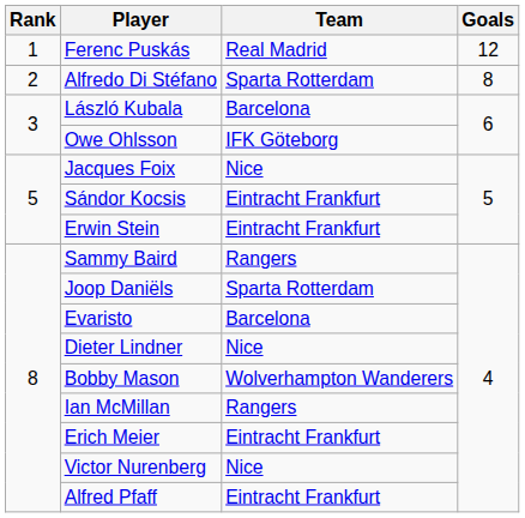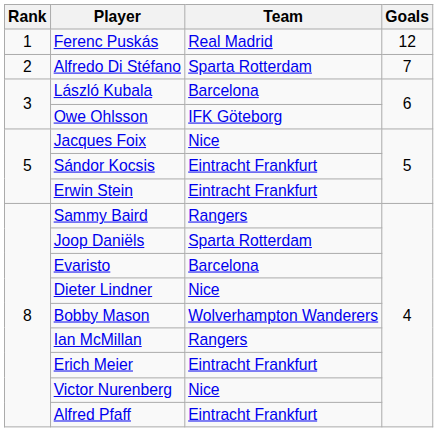 <table class="wikitable" style="text-align:center">
 <tr>
 <th>Rank</th>
 <th>Player</th>
 <th>Team</th>
 <th>Goals</th>
 </tr>
 <tr>
 <td>1</td>
 <td align="left"> <a href='#'>Ferenc Puskás</a></td>
 <td align="left"> <a href='#'>Real Madrid</a></td>
 <td>12</td>
 </tr>
 <tr>
 <td>2</td>
 <td align="left"> <a href='#'>Alfredo Di Stéfano</a></td>
 <td align="left"> <a href='#'>Sparta Rotterdam</a></td>
-<td>8</td>
+<td>7</td>
 </tr>
 <tr>
 <td rowspan="2">3</td>
 <td align="left"> <a href='#'>László Kubala</a></td>
 <td align="left"> <a href='#'>Barcelona</a></td>
 <td rowspan="2">6</td>
 </tr>
 <tr>
 <td align="left"> <a href='#'>Owe Ohlsson</a></td>
 <td align="left"> <a href='#'>IFK Göteborg</a></td>
 </tr>
 <tr>
 <td rowspan="3">5</td>
 <td align="left"> <a href='#'>Jacques Foix</a></td>
 <td align="left"> <a href='#'>Nice</a></td>
 <td rowspan="3">5</td>
 </tr>
 <tr>
 <td align="left"> <a href='#'>Sándor Kocsis</a></td>
 <td align="left"> <a href='#'>Eintracht Frankfurt</a></td>
 </tr>
 <tr>
 <td align="left"> <a href='#'>Erwin Stein</a></td>
 <td align="left"> <a href='#'>Eintracht Frankfurt</a></td>
 </tr>
 <tr>
 <td rowspan="9">8</td>
 <td align="left"> <a href='#'>Sammy Baird</a></td>
 <td align="left"> <a href='#'>Rangers</a></td>
 <td rowspan="9">4</td>
 </tr>
 <tr>
 <td align="left"> <a href='#'>Joop Daniëls</a></td>
 <td align="left"> <a href='#'>Sparta Rotterdam</a></td>
 </tr>
 <tr>
 <td align="left"> <a href='#'>Evaristo</a></td>
 <td align="left"> <a href='#'>Barcelona</a></td>
 </tr>
 <tr>
 <td align="left"> <a href='#'>Dieter Lindner</a></td>
 <td align="left"> <a href='#'>Nice</a></td>
 </tr>
 <tr>
 <td align="left"> <a href='#'>Bobby Mason</a></td>
 <td align="left"> <a href='#'>Wolverhampton Wanderers</a></td>
 </tr>
 <tr>
 <td align="left"> <a href='#'>Ian McMillan</a></td>
 <td align="left"> <a href='#'>Rangers</a></td>
 </tr>
 <tr>
 <td align="left"> <a href='#'>Erich Meier</a></td>
 <td align="left"> <a href='#'>Eintracht Frankfurt</a></td>
 </tr>
 <tr>
 <td align="left"> <a href='#'>Victor Nurenberg</a></td>
 <td align="left"> <a href='#'>Nice</a></td>
 </tr>
 <tr>
 <td align="left"> <a href='#'>Alfred Pfaff</a></td>
 <td align="left"> <a href='#'>Eintracht Frankfurt</a></td>
 </tr>
 </table>
